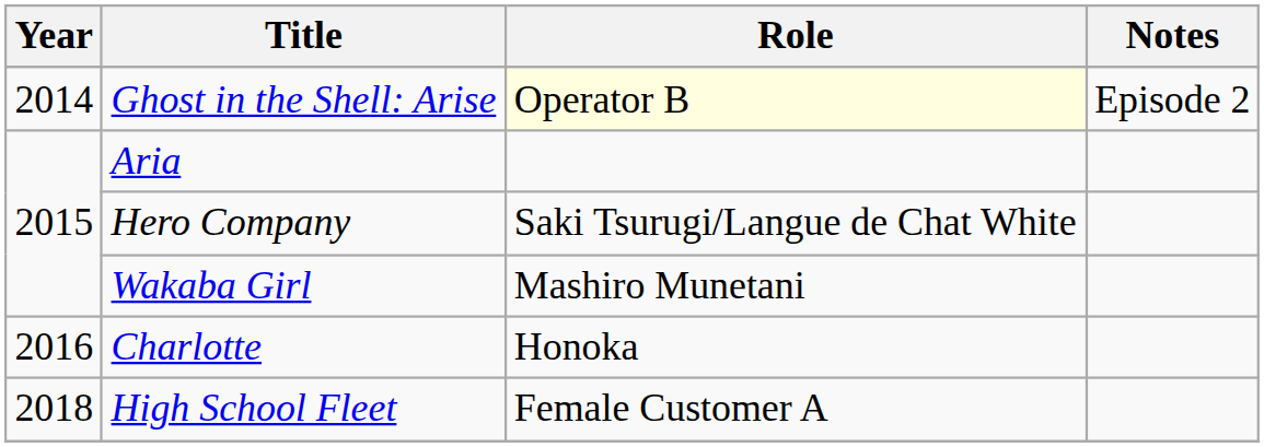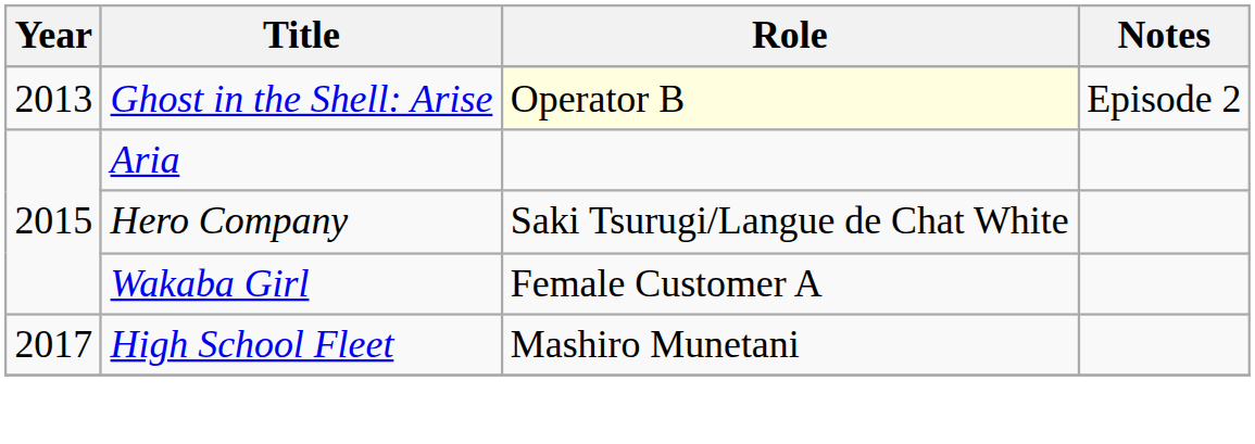 <table class="wikitable">
 <tr>
 <th>Year</th>
 <th>Title</th>
 <th>Role</th>
 <th>Notes</th>
 </tr>
 <tr>
 </tr>
 <tr>
-<td>2014</td>
+<td>2013</td>
 <td><em><a href='#'>Ghost in the Shell: Arise</a></em></td>
 <td style="background: lightyellow;">Operator B</td>
 <td>Episode 2</td>
 </tr>
 <tr>
 <td rowspan="3">2015</td>
 <td><em><a href='#'>Aria</a></em></td>
 <td></td>
 <td></td>
 </tr>
 <tr>
 <td><em>Hero Company</em></td>
 <td>Saki Tsurugi/Langue de Chat White</td>
 <td></td>
 </tr>
 <tr>
 <td><em><a href='#'>Wakaba Girl</a></em></td>
-<td>Mashiro Munetani</td>
+<td>Female Customer A</td>
 <td></td>
 </tr>
 <tr>
-<td>2016</td>
-<td><em><a href='#'>Charlotte</a></em></td>
-<td>Honoka</td>
-<td></td>
-</tr>
-<tr>
-<td>2018</td>
+<td>2017</td>
 <td><em><a href='#'>High School Fleet</a></em></td>
-<td>Female Customer A</td>
+<td>Mashiro Munetani</td>
 <td></td>
 </tr>
 <tr>
 </tr>
 </table>
